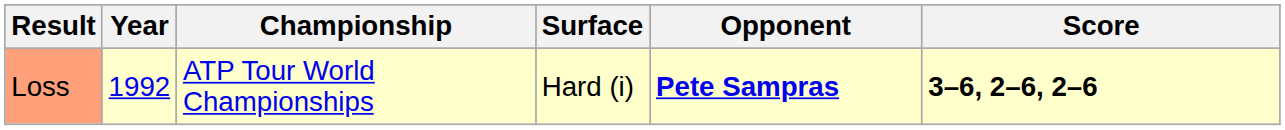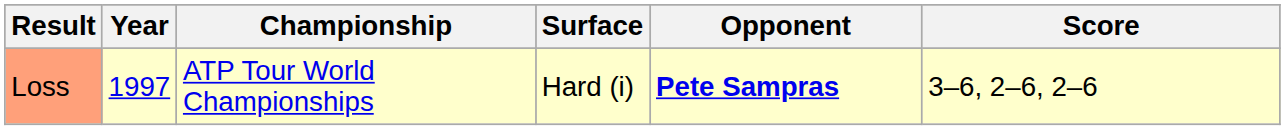 <table class="sortable wikitable">
 <tr>
 <th style="width:40px">Result</th>
 <th style="width:35px">Year</th>
 <th style="width:200px">Championship</th>
 <th style="width:50px">Surface</th>
 <th style="width:150px">Opponent</th>
 <th style="width:200px" class="unsortable">Score</th>
 </tr>
 <tr bgcolor=ffffcc>
 <td style="background:#ffa07a;">Loss</td>
-<td><a href='#'>1992</a></td>
+<td><a href='#'>1997</a></td>
 <td><a href='#'>ATP Tour World Championships</a></td>
 <td>Hard (i)</td>
 <td><strong> <a href='#'>Pete Sampras</a></strong></td>
-<td><strong>3–6, 2–6, 2–6</strong></td>
+<td>3–6, 2–6, 2–6</td>
 </tr>
 </table>
